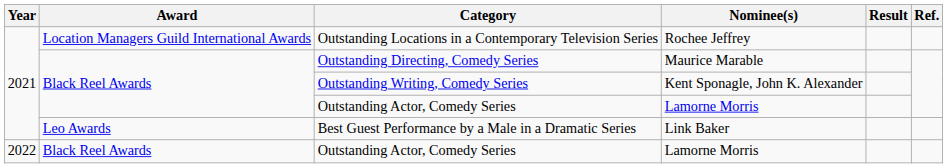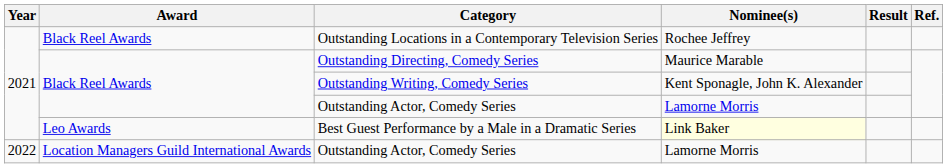 <table class="wikitable">
 <tr>
 <th>Year</th>
 <th>Award</th>
 <th>Category</th>
 <th>Nominee(s)</th>
 <th>Result</th>
 <th>Ref.</th>
 </tr>
 <tr>
 <td rowspan="5">2021</td>
-<td><a href='#'>Location Managers Guild International Awards</a></td>
+<td><a href='#'>Black Reel Awards</a></td>
 <td>Outstanding Locations in a Contemporary Television Series</td>
 <td>Rochee Jeffrey</td>
 <td></td>
 <td style="text-align:center;"></td>
 </tr>
 <tr>
 <td rowspan="3"><a href='#'>Black Reel Awards</a></td>
 <td><a href='#'>Outstanding Directing, Comedy Series</a></td>
 <td>Maurice Marable</td>
 <td></td>
 <td rowspan="3"></td>
 </tr>
 <tr>
 <td><a href='#'>Outstanding Writing, Comedy Series</a></td>
 <td>Kent Sponagle, John K. Alexander</td>
 <td></td>
 </tr>
 <tr>
 <td>Outstanding Actor, Comedy Series</td>
 <td><a href='#'>Lamorne Morris</a></td>
 <td></td>
 </tr>
 <tr>
 <td><a href='#'>Leo Awards</a></td>
 <td>Best Guest Performance by a Male in a Dramatic Series</td>
-<td>Link Baker</td>
+<td style="background: lightyellow;">Link Baker</td>
 <td></td>
 <td style="text-align:center;"></td>
 </tr>
 <tr>
 <td>2022</td>
-<td><a href='#'>Black Reel Awards</a></td>
+<td><a href='#'>Location Managers Guild International Awards</a></td>
 <td>Outstanding Actor, Comedy Series</td>
 <td>Lamorne Morris</td>
 <td></td>
 <td style="text-align:center;"></td>
 </tr>
 </table>
